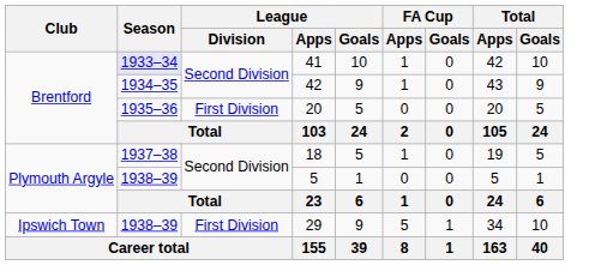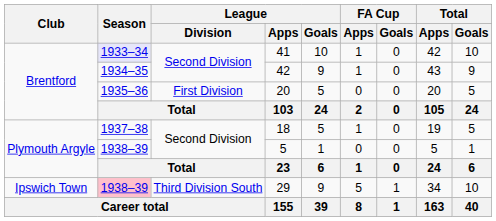 <table class="wikitable" style="text-align: center;">
 <tr>
 <th rowspan="2">Club</th>
 <th rowspan="2">Season</th>
 <th colspan="3">League</th>
 <th colspan="2">FA Cup</th>
 <th colspan="2">Total</th>
 </tr>
 <tr>
 <th>Division</th>
 <th>Apps</th>
 <th>Goals</th>
 <th>Apps</th>
 <th>Goals</th>
 <th>Apps</th>
 <th>Goals</th>
 </tr>
 <tr>
 <td rowspan="4"><a href='#'>Brentford</a></td>
 <td style="background: lavender;"><a href='#'>1933–34</a></td>
 <td rowspan="2"><a href='#'>Second Division</a></td>
 <td>41</td>
 <td>10</td>
 <td>1</td>
 <td>0</td>
 <td>42</td>
 <td>10</td>
 </tr>
 <tr>
 <td><a href='#'>1934–35</a></td>
 <td>42</td>
 <td>9</td>
 <td>1</td>
 <td>0</td>
 <td>43</td>
 <td>9</td>
 </tr>
 <tr>
 <td><a href='#'>1935–36</a></td>
 <td><a href='#'>First Division</a></td>
 <td>20</td>
 <td>5</td>
 <td>0</td>
 <td>0</td>
 <td>20</td>
 <td>5</td>
 </tr>
 <tr>
 <th colspan="2">Total</th>
 <th>103</th>
 <th>24</th>
 <th>2</th>
 <th>0</th>
 <th>105</th>
 <th>24</th>
 </tr>
 <tr>
 <td rowspan="3"><a href='#'>Plymouth Argyle</a></td>
 <td><a href='#'>1937–38</a></td>
 <td rowspan="2">Second Division</td>
 <td>18</td>
 <td>5</td>
 <td>1</td>
 <td>0</td>
 <td>19</td>
 <td>5</td>
 </tr>
 <tr>
 <td><a href='#'>1938–39</a></td>
 <td>5</td>
 <td>1</td>
 <td>0</td>
 <td>0</td>
 <td>5</td>
 <td>1</td>
 </tr>
 <tr>
 <th colspan="2">Total</th>
 <th>23</th>
 <th>6</th>
 <th>1</th>
 <th>0</th>
 <th>24</th>
 <th>6</th>
 </tr>
 <tr>
 <td><a href='#'>Ipswich Town</a></td>
-<td><a href='#'>1938–39</a></td>
-<td><a href='#'>First Division</a></td>
+<td style="background: pink;"><a href='#'>1938–39</a></td>
+<td><a href='#'>Third Division South</a></td>
 <td>29</td>
 <td>9</td>
 <td>5</td>
 <td>1</td>
 <td>34</td>
 <td>10</td>
 </tr>
 <tr>
 <th colspan="3">Career total</th>
 <th>155</th>
 <th>39</th>
 <th>8</th>
 <th>1</th>
 <th>163</th>
 <th>40</th>
 </tr>
 </table>
